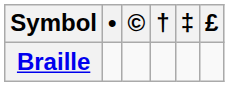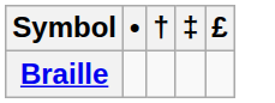 <table class="wikitable" style="text-align:center">
 <tr>
 <th>Symbol</th>
 <th>•</th>
-<th>©</th>
 <th>†</th>
 <th>‡</th>
 <th>£</th>
 </tr>
 <tr>
 <th><a href='#'>Braille</a></th>
 <td></td>
 <td></td>
 <td></td>
 <td></td>
-<td></td>
 </tr>
 </table>
